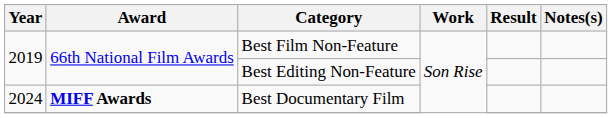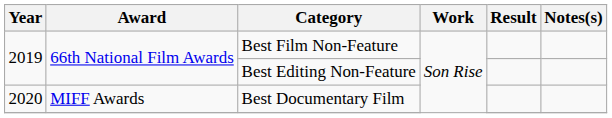 <table class="wikitable">
 <tr>
 <th>Year</th>
 <th>Award</th>
 <th>Category</th>
 <th>Work</th>
 <th>Result</th>
 <th>Notes(s)</th>
 </tr>
 <tr>
 <td rowspan="2">2019</td>
 <td rowspan="2"><a href='#'>66th National Film Awards</a></td>
 <td>Best Film Non-Feature</td>
 <td rowspan="5"><em>Son Rise</em></td>
 <td></td>
 <td></td>
 </tr>
 <tr>
 <td>Best Editing Non-Feature</td>
 <td></td>
 <td></td>
 </tr>
 <tr>
-<td>2024</td>
-<td><strong><a href='#'>MIFF</a> Awards</strong></td>
+<td>2020</td>
+<td><a href='#'>MIFF</a> Awards</td>
 <td>Best Documentary Film</td>
 <td></td>
 <td></td>
 </tr>
 <tr>
 </tr>
 </table>
